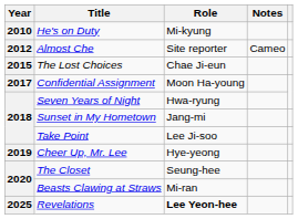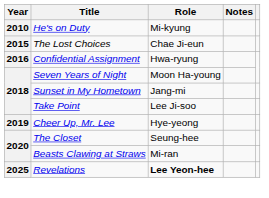 <table class="wikitable sortable plainrowheaders">
 <tr>
 <th scope="col">Year</th>
 <th scope="col">Title</th>
 <th scope="col">Role</th>
 <th scope="col">Notes</th>
 <th scope="col" class="unsortable"></th>
 </tr>
 <tr>
 <th scope="row">2010</th>
 <td><em><a href='#'>He's on Duty</a></em></td>
 <td>Mi-kyung</td>
 <td></td>
 <td></td>
 </tr>
 <tr>
-<th scope="row">2012</th>
-<td><em><a href='#'>Almost Che</a></em></td>
-<td>Site reporter</td>
-<td>Cameo</td>
-<td></td>
-</tr>
-<tr>
 <th scope="row">2015</th>
 <td><em>The Lost Choices</em></td>
 <td>Chae Ji-eun</td>
 <td></td>
 <td style="text-align:center"></td>
 </tr>
 <tr>
-<th scope="row">2017</th>
+<th scope="row">2016</th>
 <td><em><a href='#'>Confidential Assignment</a></em></td>
-<td>Moon Ha-young</td>
+<td>Hwa-ryung</td>
 <td></td>
 <td rowspan=2 style="text-align:center"></td>
 </tr>
 <tr>
 <th scope="row"rowspan="3">2018</th>
 <td><em><a href='#'>Seven Years of Night</a></em></td>
-<td>Hwa-ryung</td>
+<td>Moon Ha-young</td>
 <td></td>
 </tr>
 <tr>
 <td><em><a href='#'>Sunset in My Hometown</a></em></td>
 <td>Jang-mi</td>
 <td></td>
 <td style="text-align:center"></td>
 </tr>
 <tr>
 <td><em><a href='#'>Take Point</a></em></td>
 <td>Lee Ji-soo</td>
 <td></td>
 <td></td>
 </tr>
 <tr>
 <th scope="row">2019</th>
 <td><em><a href='#'>Cheer Up, Mr. Lee</a></em></td>
 <td>Hye-yeong</td>
 <td></td>
 </tr>
 <tr>
 <th scope="row" rowspan="2">2020</th>
 <td><em><a href='#'>The Closet</a></em></td>
 <td>Seung-hee</td>
 <td></td>
 <td></td>
 </tr>
 <tr>
 <td><em><a href='#'>Beasts Clawing at Straws</a></em></td>
 <td>Mi-ran</td>
 <td></td>
 <td></td>
 </tr>
 <tr>
 <th scope="row">2025</th>
 <td><em><a href='#'>Revelations</a></em></td>
 <td><strong>Lee Yeon-hee</strong></td>
 <td></td>
 <td style="text-align:center"></td>
 </tr>
 </table>
